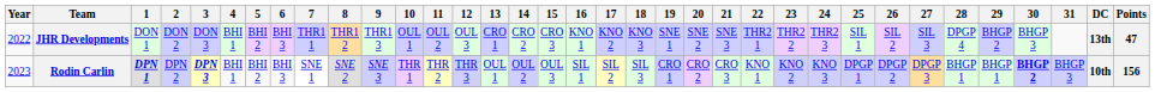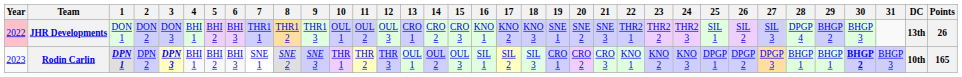 <table class="wikitable" style="text-align:center; font-size:85%">
 <tr>
 <th>Year</th>
 <th>Team</th>
 <th>1</th>
 <th>2</th>
 <th>3</th>
 <th>4</th>
 <th>5</th>
 <th>6</th>
 <th>7</th>
 <th>8</th>
 <th>9</th>
 <th>10</th>
 <th>11</th>
 <th>12</th>
 <th>13</th>
 <th>14</th>
 <th>15</th>
 <th>16</th>
 <th>17</th>
 <th>18</th>
 <th>19</th>
 <th>20</th>
 <th>21</th>
 <th>22</th>
 <th>23</th>
 <th>24</th>
 <th>25</th>
 <th>26</th>
 <th>27</th>
 <th>28</th>
 <th>29</th>
 <th>30</th>
 <th>31</th>
 <th>DC</th>
 <th>Points</th>
 </tr>
 <tr>
-<td><a href='#'>2022</a></td>
+<td style="background: pink;"><a href='#'>2022</a></td>
 <th nowrap><a href='#'>JHR Developments</a></th>
 <td style="background:#DFFFDF;"><a href='#'>DON<br>1</a><br></td>
 <td style="background:#CFCFFF;"><a href='#'>DON<br>2</a><br></td>
 <td style="background:#CFCFFF;"><a href='#'>DON<br>3</a><br></td>
 <td style="background:#DFFFDF;"><a href='#'>BHI<br>1</a><br></td>
 <td style="background:#EFCFFF;"><a href='#'>BHI<br>2</a><br></td>
 <td style="background:#EFCFFF;"><a href='#'>BHI<br>3</a><br></td>
 <td style="background:#CFCFFF;"><a href='#'>THR1<br>1</a><br></td>
 <td style="background:#FFDF9F;"><a href='#'>THR1<br>2</a><br></td>
 <td style="background:#DFFFDF;"><a href='#'>THR1<br>3</a><br></td>
 <td style="background:#CFCFFF;"><a href='#'>OUL<br>1</a><br></td>
 <td style="background:#CFCFFF;"><a href='#'>OUL<br>2</a><br></td>
 <td style="background:#DFFFDF;"><a href='#'>OUL<br>3</a><br></td>
 <td style="background:#CFCFFF;"><a href='#'>CRO<br>1</a><br></td>
 <td style="background:#DFFFDF;"><a href='#'>CRO<br>2</a><br></td>
 <td style="background:#DFFFDF;"><a href='#'>CRO<br>3</a><br></td>
 <td style="background:#DFFFDF;"><a href='#'>KNO<br>1</a><br></td>
 <td style="background:#CFCFFF;"><a href='#'>KNO<br>2</a><br></td>
 <td style="background:#CFCFFF;"><a href='#'>KNO<br>3</a><br></td>
 <td style="background:#CFCFFF;"><a href='#'>SNE<br>1</a><br></td>
 <td style="background:#CFCFFF;"><a href='#'>SNE<br>2</a><br></td>
 <td style="background:#CFCFFF;"><a href='#'>SNE<br>3</a><br></td>
 <td style="background:#CFCFFF;"><a href='#'>THR2<br>1</a><br></td>
 <td style="background:#EFCFFF;"><a href='#'>THR2<br>2</a><br></td>
 <td style="background:#EFCFFF;"><a href='#'>THR2<br>3</a><br></td>
 <td style="background:#DFFFDF;"><a href='#'>SIL<br>1</a><br></td>
 <td style="background:#EFCFFF;"><a href='#'>SIL<br>2</a><br></td>
 <td style="background:#CFCFFF;"><a href='#'>SIL<br>3</a><br></td>
 <td style="background:#DFFFDF;"><a href='#'>DPGP<br>4</a><br></td>
 <td style="background:#CFCFFF;"><a href='#'>BHGP<br>2</a><br></td>
 <td style="background:#DFFFDF;"><a href='#'>BHGP<br>3</a><br></td>
 <td></td>
 <th>13th</th>
-<th>47</th>
+<th>26</th>
 </tr>
 <tr>
 <td><a href='#'>2023</a></td>
 <th nowrap><a href='#'>Rodin Carlin</a></th>
 <td style="background:#DFDFDF;"><strong><em><a href='#'>DPN<br>1</a></em></strong><br></td>
 <td style="background:#CFCFFF;"><a href='#'>DPN<br>2</a><br></td>
 <td style="background:#FFFFBF;"><strong><em><a href='#'>DPN<br>3</a></em></strong><br></td>
 <td style="background:#;"><a href='#'>BHI<br>1</a><br></td>
 <td style="background:#;"><a href='#'>BHI<br>2</a><br></td>
 <td style="background:#;"><a href='#'>BHI<br>3</a><br></td>
 <td style="background:#FFFFFF;"><a href='#'>SNE<br>1</a><br></td>
 <td style="background:#DFDFDF;"><em><a href='#'>SNE<br>2</a></em><br></td>
 <td style="background:#CFCFFF;"><em><a href='#'>SNE<br>3</a></em><br></td>
 <td style="background:#EFCFFF;"><a href='#'>THR<br>1</a><br></td>
 <td style="background:#FFFFBF;"><a href='#'>THR<br>2</a><br></td>
 <td style="background:#CFCFFF;"><a href='#'>THR<br>3</a><br></td>
 <td style="background:#DFFFDF;"><a href='#'>OUL<br>1</a><br></td>
 <td style="background:#CFCFFF;"><a href='#'>OUL<br>2</a><br></td>
 <td style="background:#DFFFDF;"><a href='#'>OUL<br>3</a><br></td>
 <td style="background:#DFFFDF;"><a href='#'>SIL<br>1</a><br></td>
 <td style="background:#FFFFBF;"><a href='#'>SIL<br>2</a><br></td>
 <td style="background:#DFFFDF;"><a href='#'>SIL<br>3</a><br></td>
 <td style="background:#CFCFFF;"><a href='#'>CRO<br>1</a><br></td>
 <td style="background:#EFCFFF;"><a href='#'>CRO<br>2</a><br></td>
 <td style="background:#DFFFDF;"><a href='#'>CRO<br>3</a><br></td>
 <td style="background:#DFFFDF;"><a href='#'>KNO<br>1</a><br></td>
 <td style="background:#CFCFFF;"><a href='#'>KNO<br>2</a><br></td>
 <td style="background:#CFCFFF;"><a href='#'>KNO<br>3</a><br></td>
 <td style="background:#CFCFFF;"><a href='#'>DPGP<br>1</a><br></td>
 <td style="background:#CFCFFF;"><a href='#'>DPGP<br>2</a><br></td>
 <td style="background:#FFDF9F;"><a href='#'>DPGP<br>3</a><br></td>
 <td style="background:#DFFFDF;"><a href='#'>BHGP<br>1</a><br></td>
 <td style="background:#DFFFDF;"><a href='#'>BHGP<br>1</a><br></td>
 <td style="background:#CFCFFF;"><strong><a href='#'>BHGP<br>2</a><br></strong></td>
 <td style="background:#CFCFFF;"><a href='#'>BHGP<br>3</a><br></td>
 <th>10th</th>
-<th>156</th>
+<th>165</th>
 </tr>
 </table>
